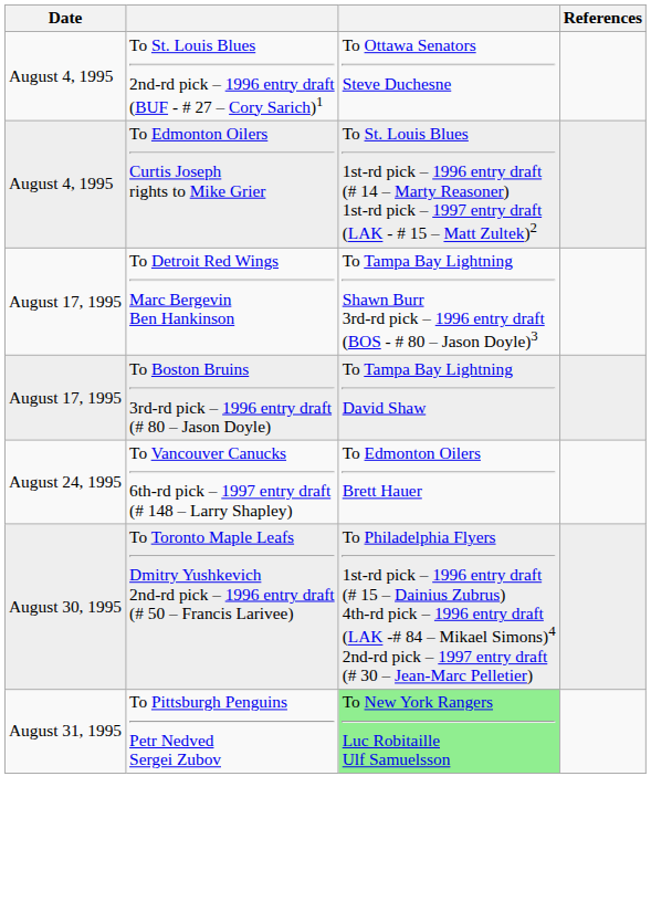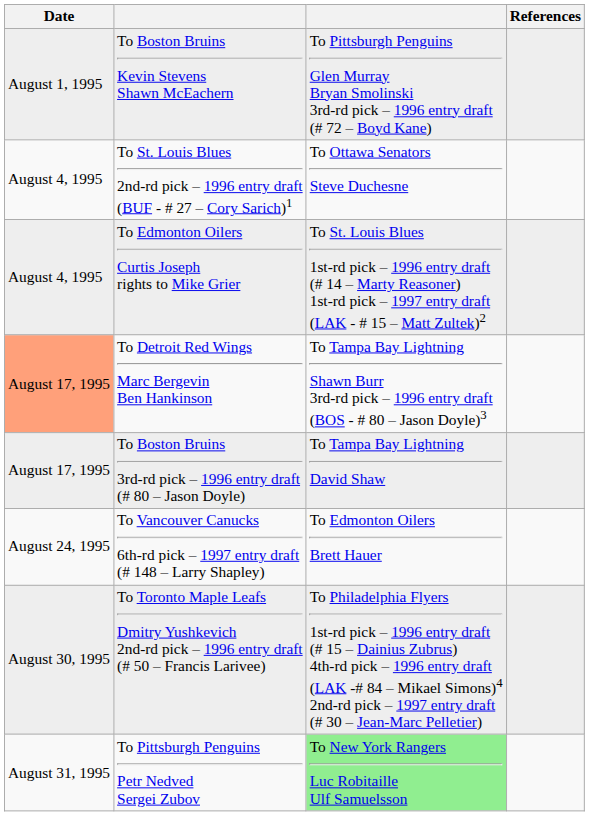 <table class="wikitable">
 <tr>
 <th>Date</th>
 <th></th>
 <th></th>
 <th>References</th>
+</tr>
+<tr bgcolor="#eeeeee">
+<td>August 1, 1995</td>
+<td valign="top">To <a href='#'>Boston Bruins</a><hr><a href='#'>Kevin Stevens</a><br><a href='#'>Shawn McEachern</a></td>
+<td valign="top">To <a href='#'>Pittsburgh Penguins</a><hr><a href='#'>Glen Murray</a><br><a href='#'>Bryan Smolinski</a><br>3rd-rd pick – <a href='#'>1996 entry draft</a><br>(# 72 – <a href='#'>Boyd Kane</a>)</td>
+<td></td>
 </tr>
 <tr>
 <td>August 4, 1995</td>
 <td valign="top">To <a href='#'>St. Louis Blues</a><hr>2nd-rd pick – <a href='#'>1996 entry draft</a><br>(<a href='#'>BUF</a> - # 27 – <a href='#'>Cory Sarich</a>)<sup>1</sup></td>
 <td valign="top">To <a href='#'>Ottawa Senators</a><hr><a href='#'>Steve Duchesne</a></td>
 <td></td>
 </tr>
 <tr bgcolor="#eeeeee">
 <td>August 4, 1995</td>
 <td valign="top">To <a href='#'>Edmonton Oilers</a><hr><a href='#'>Curtis Joseph</a><br>rights to <a href='#'>Mike Grier</a></td>
 <td valign="top">To <a href='#'>St. Louis Blues</a><hr>1st-rd pick – <a href='#'>1996 entry draft</a><br>(# 14 – <a href='#'>Marty Reasoner</a>)<br>1st-rd pick – <a href='#'>1997 entry draft</a><br>(<a href='#'>LAK</a> - # 15 – <a href='#'>Matt Zultek</a>)<sup>2</sup></td>
 <td></td>
 </tr>
 <tr>
-<td>August 17, 1995</td>
+<td style="background: lightsalmon;">August 17, 1995</td>
 <td valign="top">To <a href='#'>Detroit Red Wings</a><hr><a href='#'>Marc Bergevin</a><br><a href='#'>Ben Hankinson</a></td>
 <td valign="top">To <a href='#'>Tampa Bay Lightning</a><hr><a href='#'>Shawn Burr</a><br>3rd-rd pick – <a href='#'>1996 entry draft</a><br>(<a href='#'>BOS</a> - # 80 – Jason Doyle)<sup>3</sup></td>
 <td></td>
 </tr>
 <tr bgcolor="#eeeeee">
 <td>August 17, 1995</td>
 <td valign="top">To <a href='#'>Boston Bruins</a><hr>3rd-rd pick – <a href='#'>1996 entry draft</a><br>(# 80 – Jason Doyle)</td>
 <td valign="top">To <a href='#'>Tampa Bay Lightning</a><hr><a href='#'>David Shaw</a></td>
 <td></td>
 </tr>
 <tr>
 <td>August 24, 1995</td>
 <td valign="top">To <a href='#'>Vancouver Canucks</a><hr>6th-rd pick – <a href='#'>1997 entry draft</a><br>(# 148 – Larry Shapley)</td>
 <td valign="top">To <a href='#'>Edmonton Oilers</a><hr><a href='#'>Brett Hauer</a></td>
 <td></td>
 </tr>
 <tr bgcolor="#eeeeee">
 <td>August 30, 1995</td>
 <td valign="top">To <a href='#'>Toronto Maple Leafs</a><hr><a href='#'>Dmitry Yushkevich</a><br>2nd-rd pick – <a href='#'>1996 entry draft</a><br>(# 50 – Francis Larivee)</td>
 <td valign="top">To <a href='#'>Philadelphia Flyers</a><hr>1st-rd pick – <a href='#'>1996 entry draft</a><br>(# 15 – <a href='#'>Dainius Zubrus</a>)<br>4th-rd pick – <a href='#'>1996 entry draft</a><br>(<a href='#'>LAK</a> -# 84 – Mikael Simons)<sup>4</sup><br>2nd-rd pick – <a href='#'>1997 entry draft</a><br>(# 30 – <a href='#'>Jean-Marc Pelletier</a>)</td>
 <td></td>
 </tr>
 <tr>
 <td>August 31, 1995</td>
 <td valign="top">To <a href='#'>Pittsburgh Penguins</a><hr><a href='#'>Petr Nedved</a><br><a href='#'>Sergei Zubov</a></td>
 <td valign="top" style="background: lightgreen;">To <a href='#'>New York Rangers</a><hr><a href='#'>Luc Robitaille</a><br><a href='#'>Ulf Samuelsson</a></td>
 <td></td>
 </tr>
 </table>
